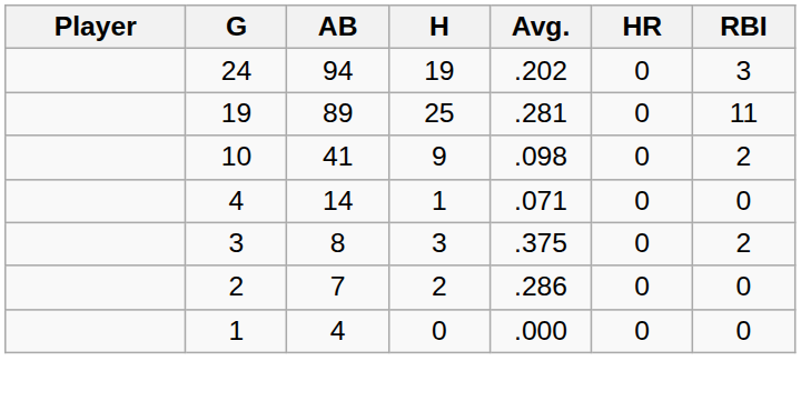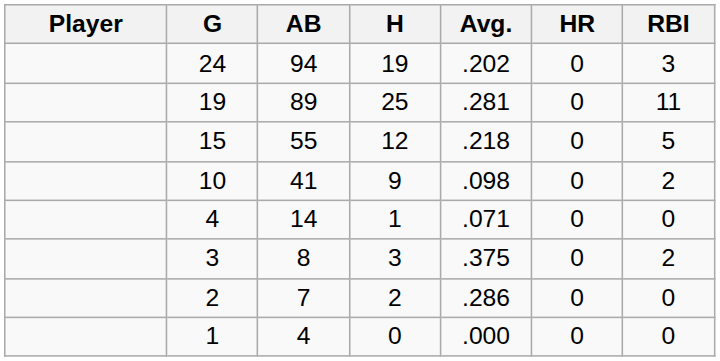 <table class="wikitable sortable">
 <tr>
 <th bgcolor="#DDDDFF" width="16%">Player</th>
 <th bgcolor="#DDDDFF" width="9%">G</th>
 <th bgcolor="#DDDDFF" width="9%">AB</th>
 <th bgcolor="#DDDDFF" width="9%">H</th>
 <th bgcolor="#DDDDFF" width="9%">Avg.</th>
 <th bgcolor="#DDDDFF" width="9%">HR</th>
 <th bgcolor="#DDDDFF" width="9%">RBI</th>
 </tr>
 <tr align="center">
 <td></td>
 <td>24</td>
 <td>94</td>
 <td>19</td>
 <td>.202</td>
 <td>0</td>
 <td>3</td>
 </tr>
 <tr align="center">
 <td></td>
 <td>19</td>
 <td>89</td>
 <td>25</td>
 <td>.281</td>
 <td>0</td>
 <td>11</td>
+</tr>
+<tr align="center">
+<td></td>
+<td>15</td>
+<td>55</td>
+<td>12</td>
+<td>.218</td>
+<td>0</td>
+<td>5</td>
 </tr>
 <tr align="center">
 <td></td>
 <td>10</td>
 <td>41</td>
 <td>9</td>
 <td>.098</td>
 <td>0</td>
 <td>2</td>
 </tr>
 <tr align="center">
 <td></td>
 <td>4</td>
 <td>14</td>
 <td>1</td>
 <td>.071</td>
 <td>0</td>
 <td>0</td>
 </tr>
 <tr align="center">
 <td></td>
 <td>3</td>
 <td>8</td>
 <td>3</td>
 <td>.375</td>
 <td>0</td>
 <td>2</td>
 </tr>
 <tr align="center">
 <td></td>
 <td>2</td>
 <td>7</td>
 <td>2</td>
 <td>.286</td>
 <td>0</td>
 <td>0</td>
 </tr>
 <tr align="center">
 <td></td>
 <td>1</td>
 <td>4</td>
 <td>0</td>
 <td>.000</td>
 <td>0</td>
 <td>0</td>
 </tr>
 </table>
